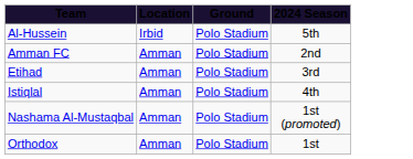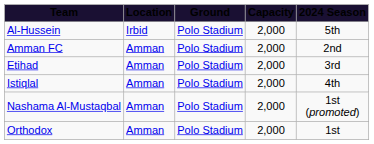 <table class="wikitable sortable">
 <tr>
 <th style="background-color:#1A1033;"><span>Team</span></th>
 <th style="background-color:#1A1033;"><span>Location</span></th>
 <th style="background-color:#1A1033;"><span>Ground</span></th>
+<th style="background-color:#1A1033;"><span>Capacity</span></th>
 <th data-sort-type=number style="background-color:#1A1033;"><span>2024 Season</span></th>
 </tr>
 <tr>
 <td><a href='#'>Al-Hussein</a></td>
 <td><a href='#'>Irbid</a></td>
 <td><a href='#'>Polo Stadium</a></td>
+<td style="text-align:center">2,000</td>
 <td style="text-align:center">5th</td>
 </tr>
 <tr>
 <td><a href='#'>Amman FC</a></td>
 <td><a href='#'>Amman</a></td>
 <td><a href='#'>Polo Stadium</a></td>
+<td style="text-align:center">2,000</td>
 <td style="text-align:center">2nd</td>
 </tr>
 <tr>
 <td><a href='#'>Etihad</a></td>
 <td><a href='#'>Amman</a></td>
 <td><a href='#'>Polo Stadium</a></td>
+<td style="text-align:center">2,000</td>
 <td style="text-align:center">3rd</td>
 </tr>
 <tr>
 <td><a href='#'>Istiqlal</a></td>
 <td><a href='#'>Amman</a></td>
 <td><a href='#'>Polo Stadium</a></td>
+<td style="text-align:center">2,000</td>
 <td style="text-align:center">4th</td>
 </tr>
 <tr>
 <td><a href='#'>Nashama Al-Mustaqbal</a></td>
 <td><a href='#'>Amman</a></td>
 <td><a href='#'>Polo Stadium</a></td>
+<td style="text-align:center">2,000</td>
 <td style="text-align:center">1st <br> (<em>promoted</em>)</td>
 </tr>
 <tr>
 <td><a href='#'>Orthodox</a></td>
 <td><a href='#'>Amman</a></td>
 <td><a href='#'>Polo Stadium</a></td>
+<td style="text-align:center">2,000</td>
 <td style="text-align:center">1st</td>
 </tr>
 </table>
